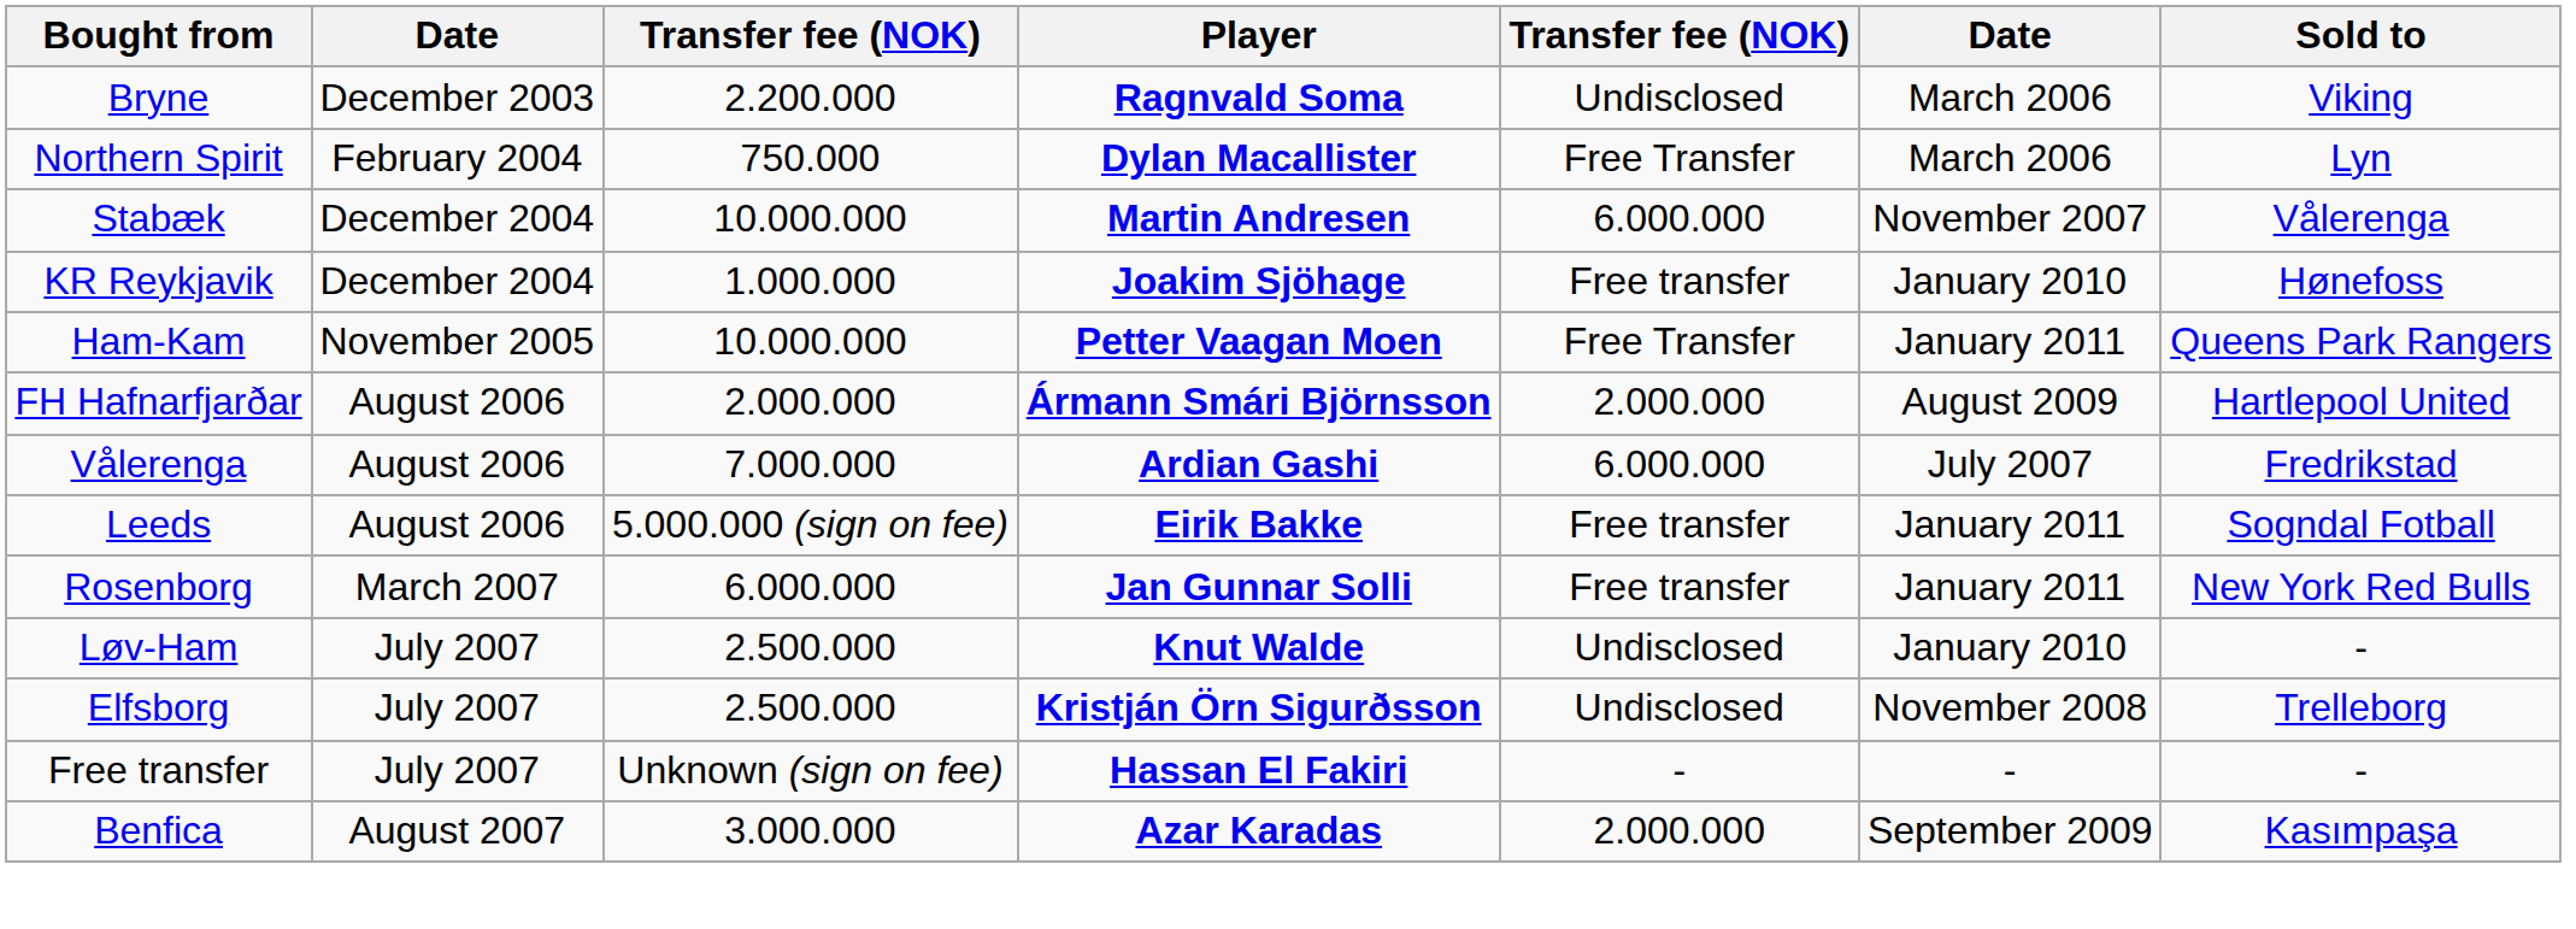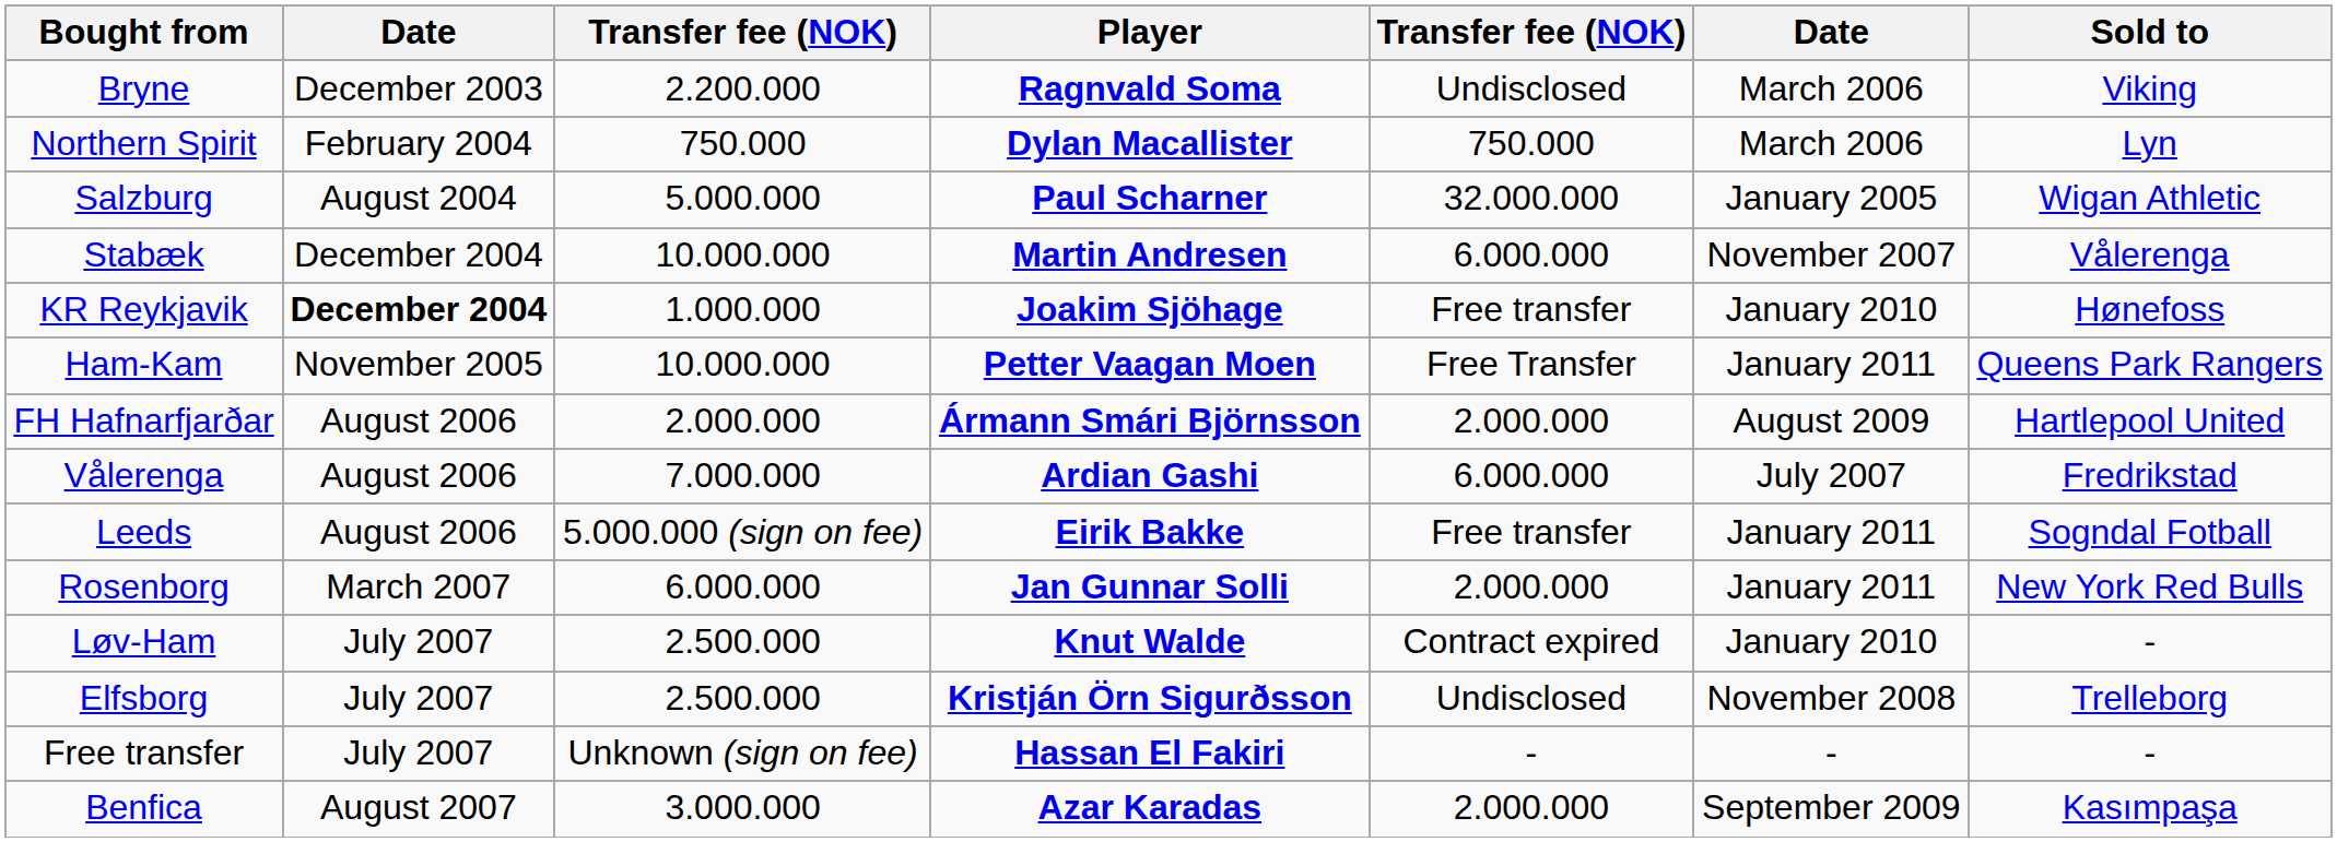 <table class="wikitable">
 <tr>
 <th>Bought from</th>
 <th>Date</th>
 <th align=Center>Transfer fee (<a href='#'>NOK</a>)</th>
 <th align=right><strong>Player</strong></th>
 <th align=Center>Transfer fee (<a href='#'>NOK</a>)</th>
 <th align=Center>Date</th>
 <th align=Center>Sold to</th>
 </tr>
 <tr>
 <td align=center><a href='#'>Bryne</a></td>
 <td align=center>December 2003</td>
 <td align=center>2.200.000</td>
 <td align=center><strong><a href='#'>Ragnvald Soma</a></strong></td>
 <td align=center>Undisclosed</td>
 <td align=center>March 2006</td>
 <td align=center><a href='#'>Viking</a></td>
 </tr>
 <tr>
 <td align=center><a href='#'>Northern Spirit</a></td>
 <td align=center>February 2004</td>
 <td align=center>750.000</td>
 <td align=center><strong><a href='#'>Dylan Macallister</a></strong></td>
-<td align=center>Free Transfer</td>
+<td align=center>750.000</td>
 <td align=center>March 2006</td>
 <td align=center><a href='#'>Lyn</a></td>
+</tr>
+<tr>
+<td align=center><a href='#'>Salzburg</a></td>
+<td align=center>August 2004</td>
+<td align=center>5.000.000</td>
+<td align=center><strong><a href='#'>Paul Scharner</a></strong></td>
+<td align=center>32.000.000</td>
+<td align=center>January 2005</td>
+<td align=center><a href='#'>Wigan Athletic</a></td>
 </tr>
 <tr>
 <td align=center><a href='#'>Stabæk</a></td>
 <td align=center>December 2004</td>
 <td align=center>10.000.000</td>
 <td align=center><strong><a href='#'>Martin Andresen</a></strong></td>
 <td align=center>6.000.000</td>
 <td align=center>November 2007</td>
 <td align=center><a href='#'>Vålerenga</a></td>
 </tr>
 <tr>
 <td align=center><a href='#'>KR Reykjavik</a></td>
-<td align=center>December 2004</td>
+<td align=center><strong>December 2004</strong></td>
 <td align=center>1.000.000</td>
 <td align=center><strong><a href='#'>Joakim Sjöhage</a></strong></td>
 <td align=center>Free transfer</td>
 <td align=center>January 2010</td>
 <td align=center><a href='#'>Hønefoss</a></td>
 </tr>
 <tr>
 <td align=center><a href='#'>Ham-Kam</a></td>
 <td align=center>November 2005</td>
 <td align=center>10.000.000</td>
 <td align=center><strong><a href='#'>Petter Vaagan Moen</a></strong></td>
 <td align=center>Free Transfer</td>
 <td align=center>January 2011</td>
 <td align=center><a href='#'>Queens Park Rangers</a></td>
 </tr>
 <tr>
 <td align=center><a href='#'>FH Hafnarfjarðar</a></td>
 <td align=center>August 2006</td>
 <td align=center>2.000.000</td>
 <td align=center><strong><a href='#'>Ármann Smári Björnsson</a></strong></td>
 <td align=center>2.000.000</td>
 <td align=center>August 2009</td>
 <td align=center><a href='#'>Hartlepool United</a></td>
 </tr>
 <tr>
 <td align=center><a href='#'>Vålerenga</a></td>
 <td align=center>August 2006</td>
 <td align=center>7.000.000</td>
 <td align=center><strong><a href='#'>Ardian Gashi</a></strong></td>
 <td align=center>6.000.000</td>
 <td align=center>July 2007</td>
 <td align=center><a href='#'>Fredrikstad</a></td>
 </tr>
 <tr>
 <td align=center><a href='#'>Leeds</a></td>
 <td align=center>August 2006</td>
 <td align=center>5.000.000 <em>(sign on fee)</em></td>
 <td align=center><strong><a href='#'>Eirik Bakke</a></strong></td>
 <td align=center>Free transfer</td>
 <td align=center>January 2011</td>
 <td align=center><a href='#'>Sogndal Fotball</a></td>
 </tr>
 <tr>
 <td align=center><a href='#'>Rosenborg</a></td>
 <td align=center>March 2007</td>
 <td align=center>6.000.000</td>
 <td align=center><strong><a href='#'>Jan Gunnar Solli</a></strong></td>
-<td align=center>Free transfer</td>
+<td align=center>2.000.000</td>
 <td align=center>January 2011</td>
 <td align=center><a href='#'>New York Red Bulls</a></td>
 </tr>
 <tr>
 <td align=center><a href='#'>Løv-Ham</a></td>
 <td align=center>July 2007</td>
 <td align=center>2.500.000</td>
 <td align=center><strong><a href='#'>Knut Walde</a></strong></td>
-<td align=center>Undisclosed</td>
+<td align=center>Contract expired</td>
 <td align=center>January 2010</td>
 <td align=center>-</td>
 </tr>
 <tr>
 <td align=center><a href='#'>Elfsborg</a></td>
 <td align=center>July 2007</td>
 <td align=center>2.500.000</td>
 <td align=center><strong><a href='#'>Kristján Örn Sigurðsson</a></strong></td>
 <td align=center>Undisclosed</td>
 <td align=center>November 2008</td>
 <td align=center><a href='#'>Trelleborg</a></td>
 </tr>
 <tr>
 <td align=center>Free transfer</td>
 <td align=center>July 2007</td>
 <td align=center>Unknown <em>(sign on fee)</em></td>
 <td align=center><strong><a href='#'>Hassan El Fakiri</a></strong></td>
 <td align=center>-</td>
 <td align=center>-</td>
 <td align=center>-</td>
 </tr>
 <tr>
 <td align=center><a href='#'>Benfica</a></td>
 <td align=center>August 2007</td>
 <td align=center>3.000.000</td>
 <td align=center><strong><a href='#'>Azar Karadas</a></strong></td>
 <td align=center>2.000.000</td>
 <td align=center>September 2009</td>
 <td align=center><a href='#'>Kasımpaşa</a></td>
 </tr>
 </table>
